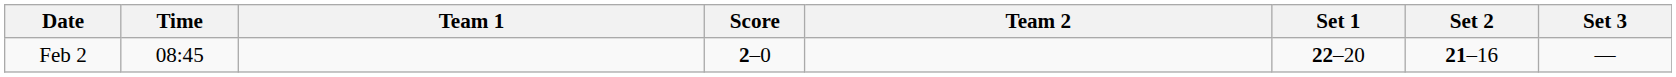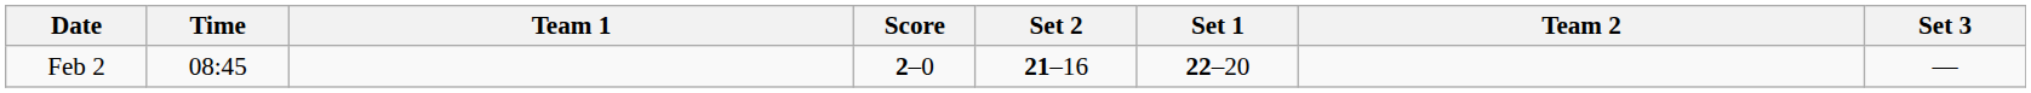 <table class="wikitable" width="100%">
 <tr>
 <th style="width:7%">Date</th>
 <th style="width:7%">Time</th>
 <th style="width:28%">Team 1</th>
 <th style="width:6%">Score</th>
+<th style="width:8%">Set 2</th>
+<th style="width:8%">Set 1</th>
 <th style="width:28%">Team 2</th>
-<th style="width:8%">Set 1</th>
-<th style="width:8%">Set 2</th>
 <th style="width:8%">Set 3</th>
 </tr>
 <tr>
 <td style="text-align:center">Feb 2</td>
 <td style="text-align:center">08:45</td>
 <td style="text-align:right"><strong></strong></td>
 <td style="text-align:center"><strong>2</strong>–0</td>
+<td style="text-align:center"><strong>21</strong>–16</td>
+<td style="text-align:center"><strong>22</strong>–20</td>
 <td style="text-align:left"></td>
-<td style="text-align:center"><strong>22</strong>–20</td>
-<td style="text-align:center"><strong>21</strong>–16</td>
 <td style="text-align:center">—</td>
 </tr>
 </table>
